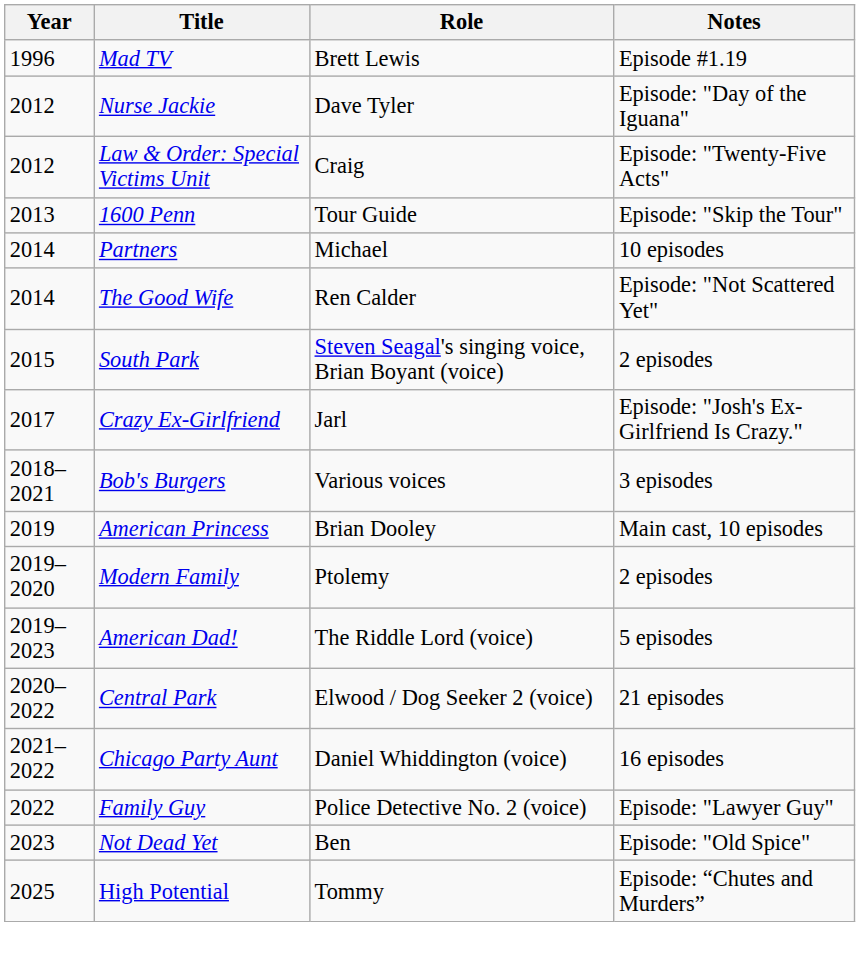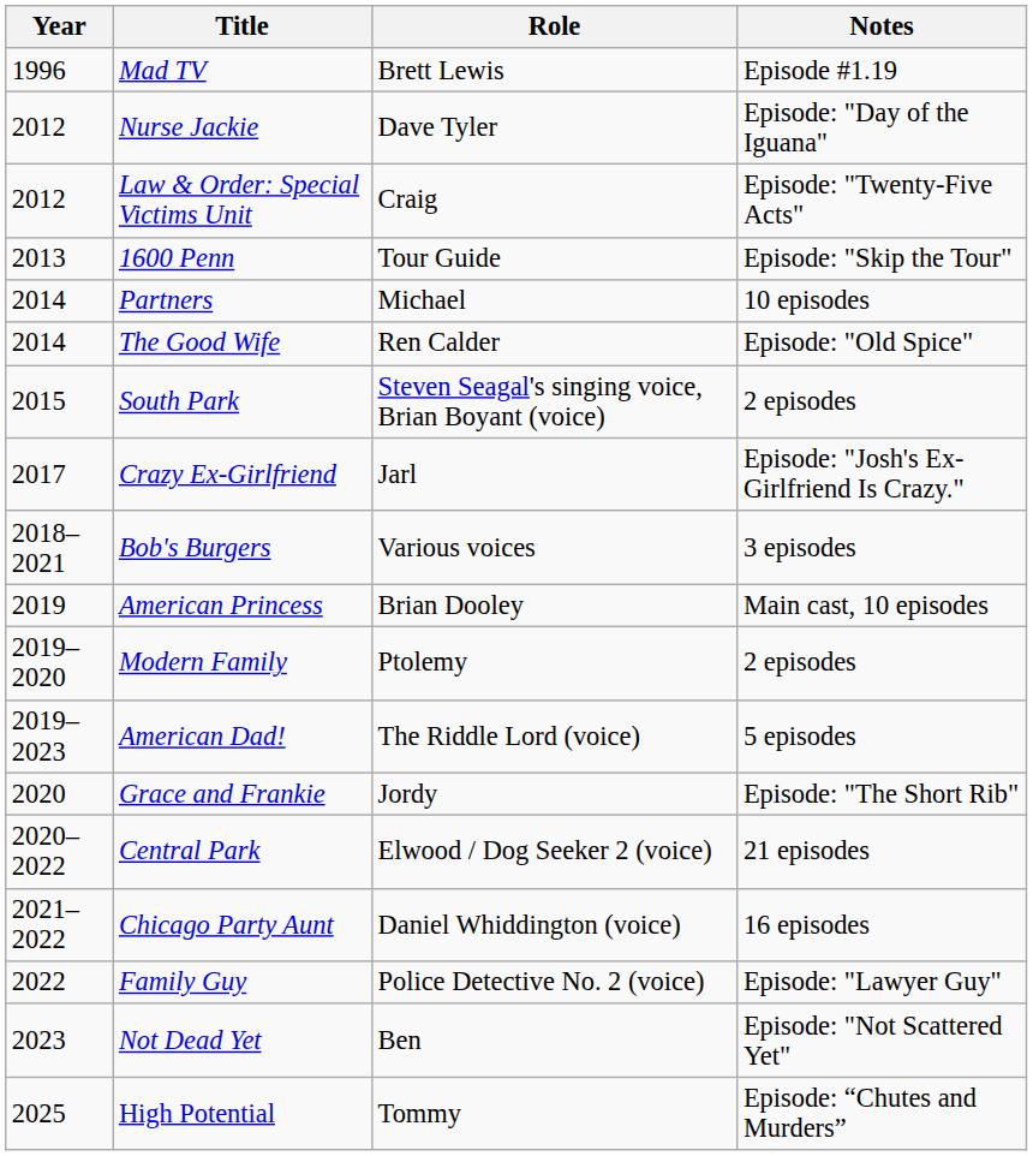 <table class="wikitable">
 <tr>
 <th>Year</th>
 <th>Title</th>
 <th>Role</th>
 <th>Notes</th>
 </tr>
 <tr>
 <td>1996</td>
 <td><em><a href='#'>Mad TV</a></em></td>
 <td>Brett Lewis</td>
 <td>Episode #1.19</td>
 </tr>
 <tr>
 <td>2012</td>
 <td><em><a href='#'>Nurse Jackie</a></em></td>
 <td>Dave Tyler</td>
 <td>Episode: "Day of the Iguana"</td>
 </tr>
 <tr>
 <td>2012</td>
 <td><em><a href='#'>Law & Order: Special Victims Unit</a></em></td>
 <td>Craig</td>
 <td>Episode: "Twenty-Five Acts"</td>
 </tr>
 <tr>
 <td>2013</td>
 <td><em><a href='#'>1600 Penn</a></em></td>
 <td>Tour Guide</td>
 <td>Episode: "Skip the Tour"</td>
 </tr>
 <tr>
 <td>2014</td>
 <td><em><a href='#'>Partners</a></em></td>
 <td>Michael</td>
 <td>10 episodes</td>
 </tr>
 <tr>
 <td>2014</td>
 <td><em><a href='#'>The Good Wife</a></em></td>
 <td>Ren Calder</td>
-<td>Episode: "Not Scattered Yet"</td>
+<td>Episode: "Old Spice"</td>
 </tr>
 <tr>
 <td>2015</td>
 <td><em><a href='#'>South Park</a></em></td>
 <td><a href='#'>Steven Seagal</a>'s singing voice, Brian Boyant (voice)</td>
 <td>2 episodes</td>
 </tr>
 <tr>
 <td>2017</td>
 <td><em><a href='#'>Crazy Ex-Girlfriend</a></em></td>
 <td>Jarl</td>
 <td>Episode: "Josh's Ex-Girlfriend Is Crazy."</td>
 </tr>
 <tr>
 <td>2018–2021</td>
 <td><em><a href='#'>Bob's Burgers</a></em></td>
 <td>Various voices</td>
 <td>3 episodes</td>
 </tr>
 <tr>
 <td>2019</td>
 <td><em><a href='#'>American Princess</a></em></td>
 <td>Brian Dooley</td>
 <td>Main cast, 10 episodes</td>
 </tr>
 <tr>
 <td>2019–2020</td>
 <td><em><a href='#'>Modern Family</a></em></td>
 <td>Ptolemy</td>
 <td>2 episodes</td>
 </tr>
 <tr>
 <td>2019–2023</td>
 <td><em><a href='#'>American Dad!</a></em></td>
 <td>The Riddle Lord (voice)</td>
 <td>5 episodes</td>
 </tr>
 <tr>
+<td>2020</td>
+<td><em><a href='#'>Grace and Frankie</a></em></td>
+<td>Jordy</td>
+<td>Episode: "The Short Rib"</td>
+</tr>
+<tr>
 <td>2020–2022</td>
 <td><a href='#'><em>Central Park</em></a></td>
 <td>Elwood / Dog Seeker 2 (voice)</td>
 <td>21 episodes</td>
 </tr>
 <tr>
 <td>2021–2022</td>
 <td><em><a href='#'>Chicago Party Aunt</a></em></td>
 <td>Daniel Whiddington (voice)</td>
 <td>16 episodes</td>
 </tr>
 <tr>
 <td>2022</td>
 <td><em><a href='#'>Family Guy</a></em></td>
 <td>Police Detective No. 2 (voice)</td>
 <td>Episode: "Lawyer Guy"</td>
 </tr>
 <tr>
 <td>2023</td>
 <td><em><a href='#'>Not Dead Yet</a></em></td>
 <td>Ben</td>
-<td>Episode: "Old Spice"</td>
+<td>Episode: "Not Scattered Yet"</td>
 </tr>
 <tr>
 <td>2025</td>
 <td><a href='#'>High Potential</a></td>
 <td>Tommy</td>
 <td>Episode: “Chutes and Murders”</td>
 </tr>
 </table>
